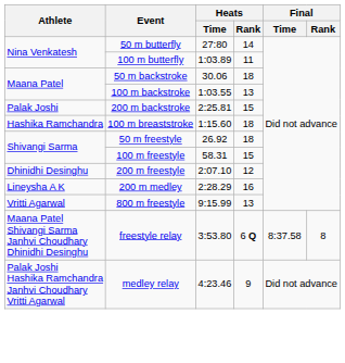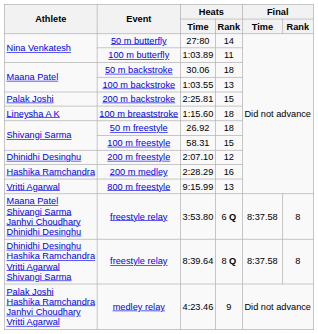 <table class=wikitable collapsible style="text-align:center; font-size:90%">
 <tr>
 <th rowspan="2">Athlete</th>
 <th rowspan="2">Event</th>
 <th colspan="2">Heats</th>
 <th colspan="2">Final</th>
 </tr>
 <tr>
 <th>Time</th>
 <th>Rank</th>
 <th>Time</th>
 <th>Rank</th>
 </tr>
 <tr>
 <td rowspan="2" align="left"><a href='#'>Nina Venkatesh</a></td>
 <td><a href='#'>50 m butterfly</a></td>
 <td>27:80</td>
 <td>14</td>
 <td colspan="2" rowspan="11">Did not advance</td>
 </tr>
 <tr>
 <td><a href='#'>100 m butterfly</a></td>
 <td>1:03.89</td>
 <td>11</td>
 </tr>
 <tr>
 <td rowspan=2 align=left><a href='#'>Maana Patel</a></td>
 <td><a href='#'>50 m backstroke</a></td>
 <td>30.06</td>
 <td>18</td>
 </tr>
 <tr>
 <td><a href='#'>100 m backstroke</a></td>
 <td>1:03.55</td>
 <td>13</td>
 </tr>
 <tr>
 <td align=left><a href='#'>Palak Joshi</a></td>
 <td><a href='#'>200 m backstroke</a></td>
 <td>2:25.81</td>
 <td>15</td>
 </tr>
 <tr>
-<td align=left><a href='#'>Hashika Ramchandra</a></td>
+<td align=left><a href='#'>Lineysha A K</a></td>
 <td><a href='#'>100 m breaststroke</a></td>
 <td>1:15.60</td>
 <td>18</td>
 </tr>
 <tr>
 <td align=left rowspan="2"><a href='#'>Shivangi Sarma</a></td>
 <td><a href='#'>50 m freestyle</a></td>
 <td>26.92</td>
 <td>18</td>
 </tr>
 <tr>
 <td><a href='#'>100 m freestyle</a></td>
 <td>58.31</td>
 <td>15</td>
 </tr>
 <tr>
 <td align=left><a href='#'>Dhinidhi Desinghu</a></td>
 <td><a href='#'>200 m freestyle</a></td>
 <td>2:07.10</td>
 <td>12</td>
 </tr>
 <tr>
-<td align=left><a href='#'>Lineysha A K</a></td>
+<td align=left><a href='#'>Hashika Ramchandra</a></td>
 <td><a href='#'>200 m medley</a></td>
 <td>2:28.29</td>
 <td>16</td>
 </tr>
 <tr>
 <td align=left><a href='#'>Vritti Agarwal</a></td>
 <td><a href='#'>800 m freestyle</a></td>
 <td>9:15.99</td>
 <td>13</td>
 </tr>
 <tr>
 <td align=left><a href='#'>Maana Patel</a><br><a href='#'>Shivangi Sarma</a><br><a href='#'>Janhvi Choudhary</a><br><a href='#'>Dhinidhi Desinghu</a></td>
 <td><a href='#'> freestyle relay</a></td>
 <td>3:53.80</td>
 <td>6 <strong>Q</strong></td>
 <td>8:37.58</td>
 <td>8</td>
 </tr>
 <tr>
+<td align=left><a href='#'>Dhinidhi Desinghu</a><br><a href='#'>Hashika Ramchandra</a><br><a href='#'>Vritti Agarwal</a><br><a href='#'>Shivangi Sarma</a></td>
+<td><a href='#'> freestyle relay</a></td>
+<td>8:39.64</td>
+<td>8 <strong>Q</strong></td>
+<td>8:37.58</td>
+<td>8</td>
+</tr>
+<tr>
 <td align=left><a href='#'>Palak Joshi</a><br><a href='#'>Hashika Ramchandra</a><br><a href='#'>Janhvi Choudhary</a><br><a href='#'>Vritti Agarwal</a></td>
 <td><a href='#'> medley relay</a></td>
 <td>4:23.46</td>
 <td>9</td>
 <td colspan="2">Did not advance</td>
 </tr>
 </table>
